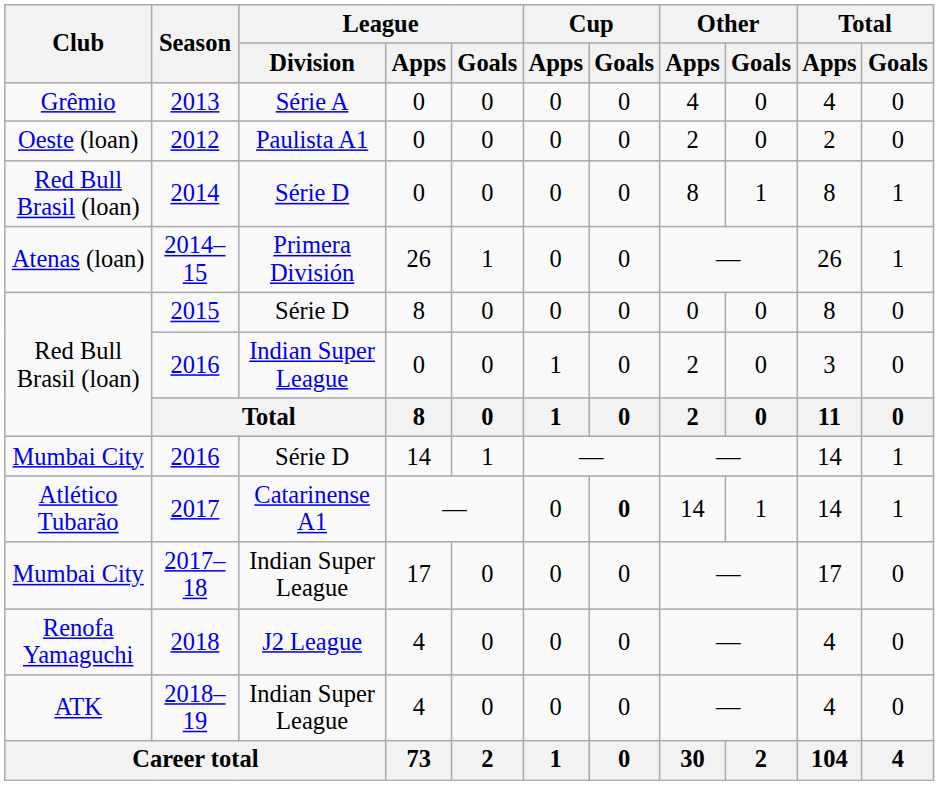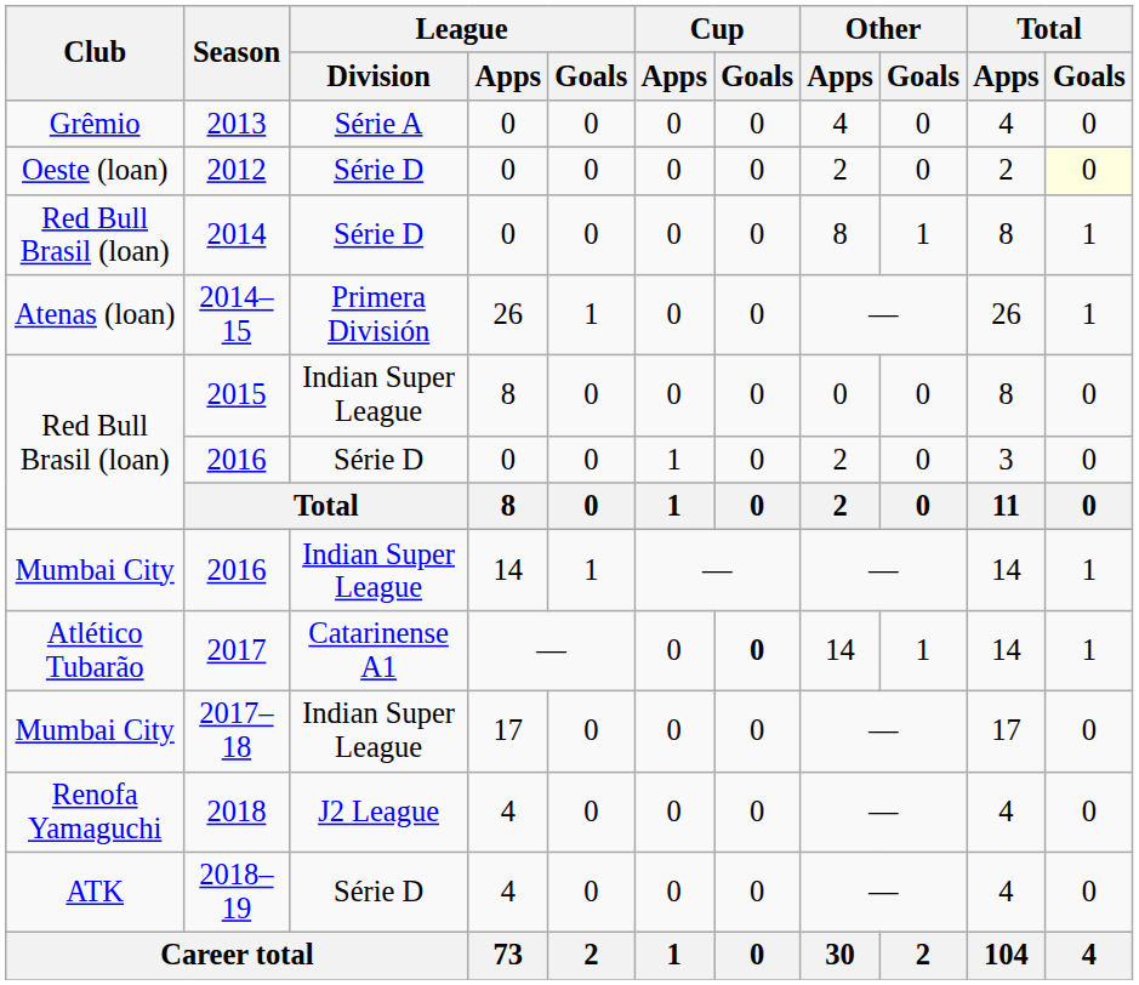 <table class="wikitable" style="text-align: center;">
 <tr>
 <th rowspan="2">Club</th>
 <th rowspan="2">Season</th>
 <th colspan="3">League</th>
 <th colspan="2">Cup</th>
 <th colspan="2">Other</th>
 <th colspan="2">Total</th>
 </tr>
 <tr>
 <th>Division</th>
 <th>Apps</th>
 <th>Goals</th>
 <th>Apps</th>
 <th>Goals</th>
 <th>Apps</th>
 <th>Goals</th>
 <th>Apps</th>
 <th>Goals</th>
 </tr>
 <tr>
 <td rowspan="1"><a href='#'>Grêmio</a></td>
 <td><a href='#'>2013</a></td>
 <td><a href='#'>Série A</a></td>
 <td>0</td>
 <td>0</td>
 <td>0</td>
 <td>0</td>
 <td>4</td>
 <td>0</td>
 <td>4</td>
 <td>0</td>
 </tr>
 <tr>
 <td rowspan="1"><a href='#'>Oeste</a> (loan)</td>
 <td><a href='#'>2012</a></td>
-<td><a href='#'>Paulista A1</a></td>
+<td><a href='#'>Série D</a></td>
 <td>0</td>
 <td>0</td>
 <td>0</td>
 <td>0</td>
 <td>2</td>
 <td>0</td>
 <td>2</td>
-<td>0</td>
+<td style="background: lightyellow;">0</td>
 </tr>
 <tr>
 <td rowspan="1"><a href='#'>Red Bull Brasil</a> (loan)</td>
 <td><a href='#'>2014</a></td>
 <td><a href='#'>Série D</a></td>
 <td>0</td>
 <td>0</td>
 <td>0</td>
 <td>0</td>
 <td>8</td>
 <td>1</td>
 <td>8</td>
 <td>1</td>
 </tr>
 <tr>
 <td><a href='#'>Atenas</a> (loan)</td>
 <td><a href='#'>2014–15</a></td>
 <td><a href='#'>Primera División</a></td>
 <td>26</td>
 <td>1</td>
 <td>0</td>
 <td>0</td>
 <td colspan="2">—</td>
 <td>26</td>
 <td>1</td>
 </tr>
 <tr>
 <td rowspan="3">Red Bull Brasil (loan)</td>
 <td><a href='#'>2015</a></td>
-<td>Série D</td>
+<td>Indian Super League</td>
 <td>8</td>
 <td>0</td>
 <td>0</td>
 <td>0</td>
 <td>0</td>
 <td>0</td>
 <td>8</td>
 <td>0</td>
 </tr>
 <tr>
 <td><a href='#'>2016</a></td>
-<td><a href='#'>Indian Super League</a></td>
+<td>Série D</td>
 <td>0</td>
 <td>0</td>
 <td>1</td>
 <td>0</td>
 <td>2</td>
 <td>0</td>
 <td>3</td>
 <td>0</td>
 </tr>
 <tr>
 <th colspan="2">Total</th>
 <th>8</th>
 <th>0</th>
 <th>1</th>
 <th>0</th>
 <th>2</th>
 <th>0</th>
 <th>11</th>
 <th>0</th>
 </tr>
 <tr>
 <td><a href='#'>Mumbai City</a></td>
 <td><a href='#'>2016</a></td>
-<td>Série D</td>
+<td><a href='#'>Indian Super League</a></td>
 <td>14</td>
 <td>1</td>
 <td colspan="2">—</td>
 <td colspan="2">—</td>
 <td>14</td>
 <td>1</td>
 </tr>
 <tr>
 <td><a href='#'>Atlético Tubarão</a></td>
 <td><a href='#'>2017</a></td>
 <td><a href='#'>Catarinense A1</a></td>
 <td colspan="2">—</td>
 <td>0</td>
 <td><strong>0</strong></td>
 <td>14</td>
 <td>1</td>
 <td>14</td>
 <td>1</td>
 </tr>
 <tr>
 <td><a href='#'>Mumbai City</a></td>
 <td><a href='#'>2017–18</a></td>
 <td>Indian Super League</td>
 <td>17</td>
 <td>0</td>
 <td>0</td>
 <td>0</td>
 <td colspan="2">—</td>
 <td>17</td>
 <td>0</td>
 </tr>
 <tr>
 <td><a href='#'>Renofa Yamaguchi</a></td>
 <td><a href='#'>2018</a></td>
 <td><a href='#'>J2 League</a></td>
 <td>4</td>
 <td>0</td>
 <td>0</td>
 <td>0</td>
 <td colspan="2">—</td>
 <td>4</td>
 <td>0</td>
 </tr>
 <tr>
 <td><a href='#'>ATK</a></td>
 <td><a href='#'>2018–19</a></td>
-<td>Indian Super League</td>
+<td>Série D</td>
 <td>4</td>
 <td>0</td>
 <td>0</td>
 <td>0</td>
 <td colspan="2">—</td>
 <td>4</td>
 <td>0</td>
 </tr>
 <tr>
 <th colspan="3">Career total</th>
 <th>73</th>
 <th>2</th>
 <th>1</th>
 <th>0</th>
 <th>30</th>
 <th>2</th>
 <th>104</th>
 <th>4</th>
 </tr>
 </table>
